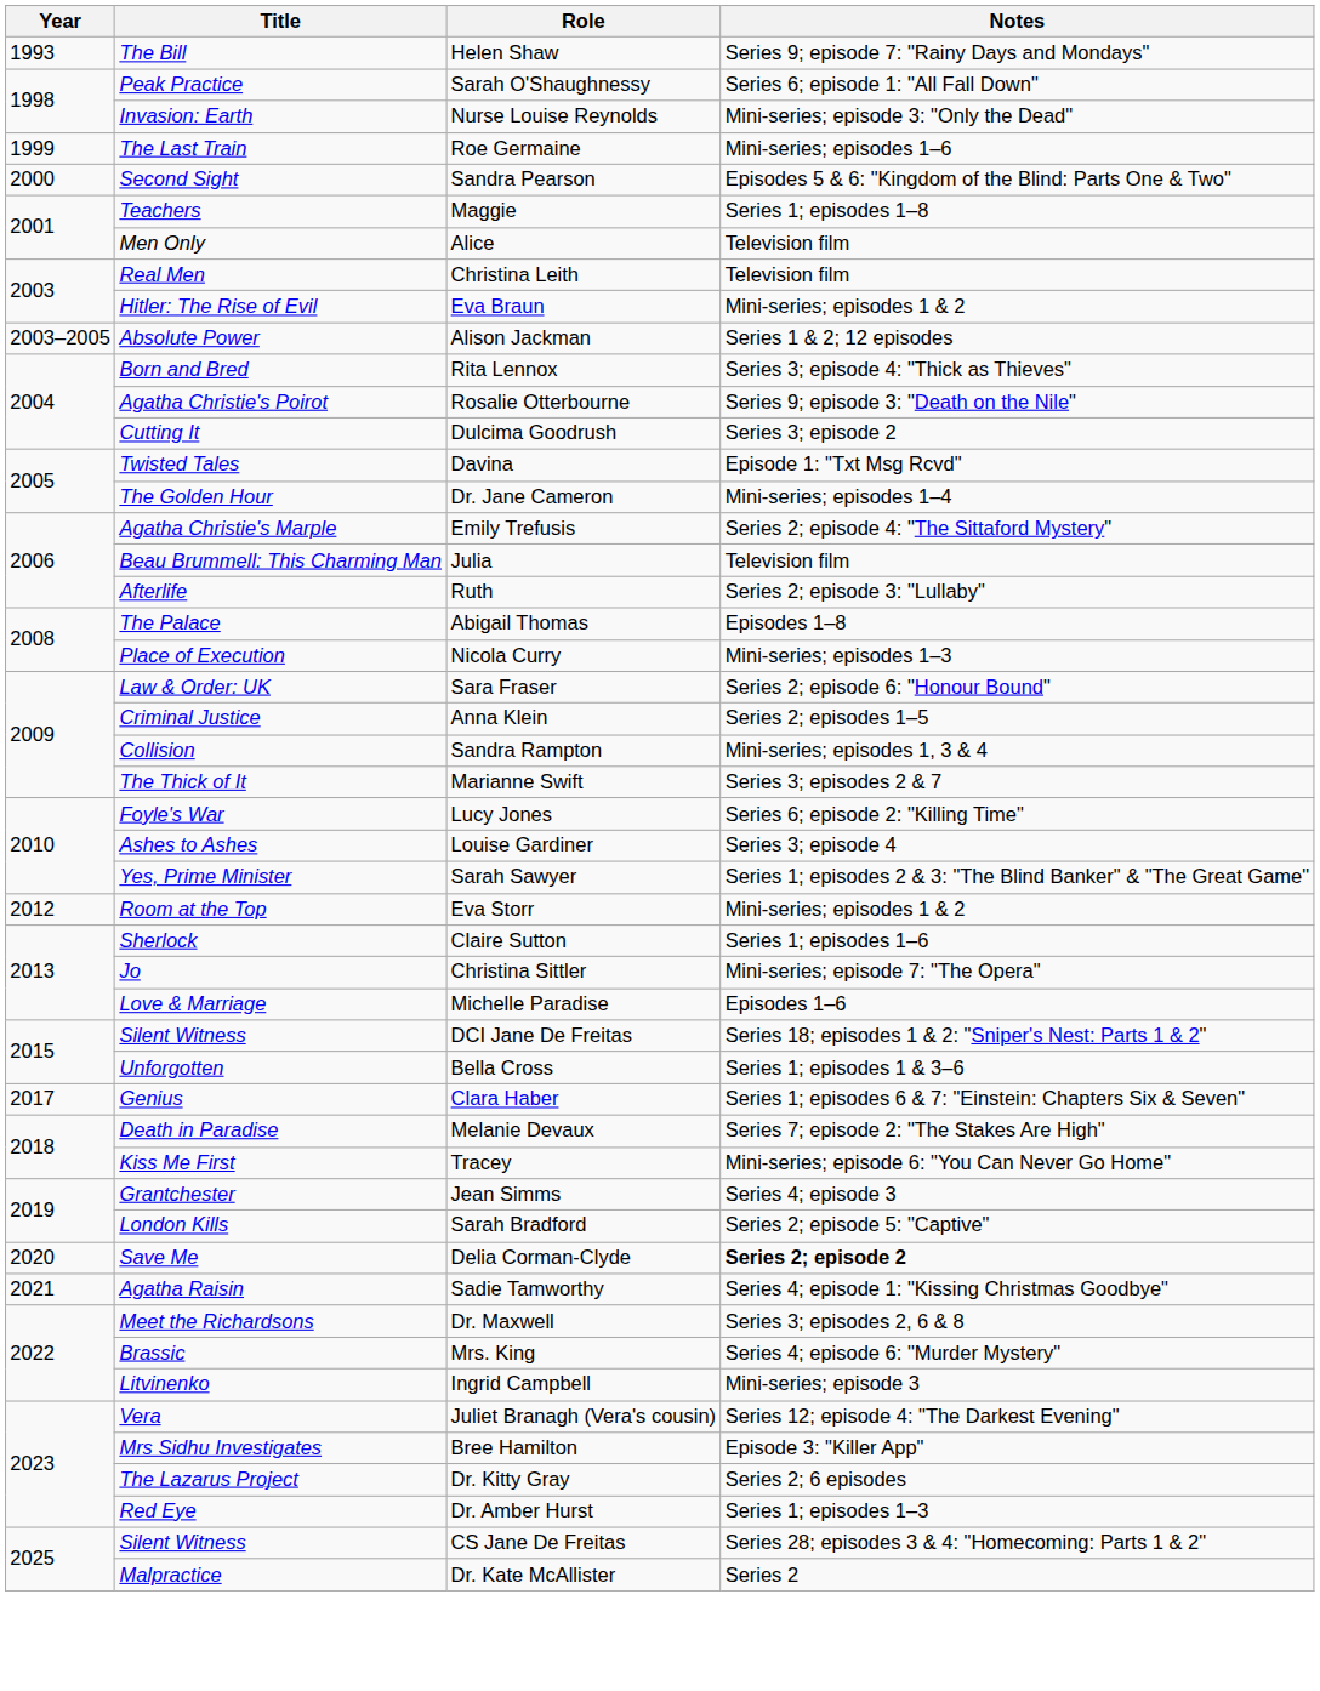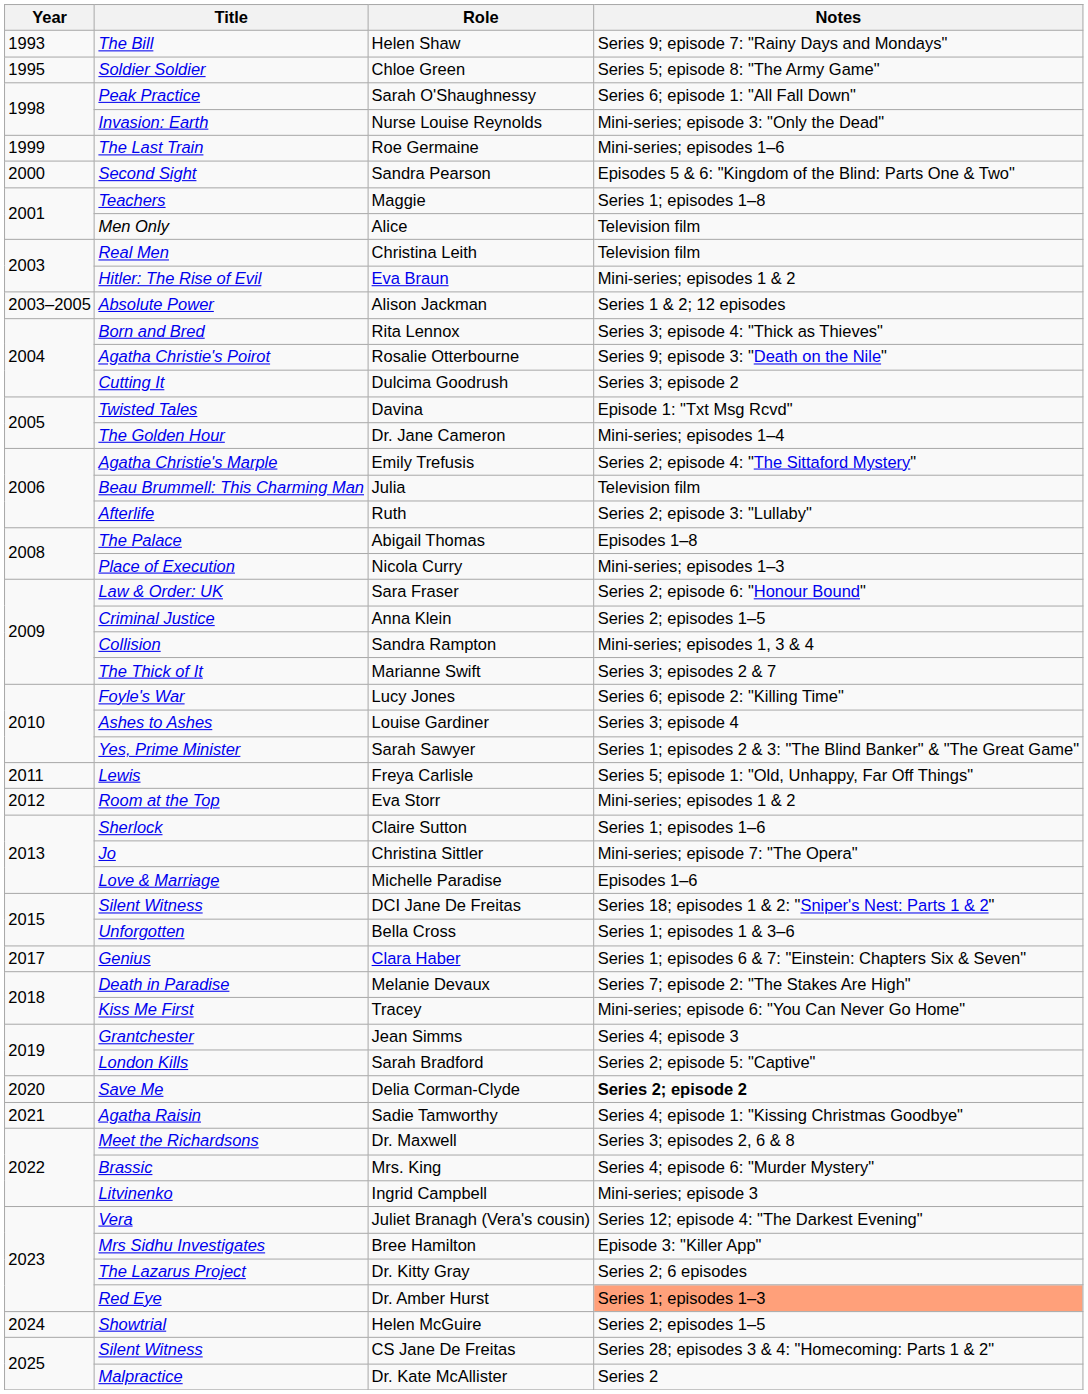 <table class="wikitable sortable">
 <tr>
 <th>Year</th>
 <th>Title</th>
 <th>Role</th>
 <th class="unsortable">Notes</th>
 </tr>
 <tr>
 <td>1993</td>
 <td><em><a href='#'>The Bill</a></em></td>
 <td>Helen Shaw</td>
 <td>Series 9; episode 7: "Rainy Days and Mondays"</td>
+</tr>
+<tr>
+<td>1995</td>
+<td><em><a href='#'>Soldier Soldier</a></em></td>
+<td>Chloe Green</td>
+<td>Series 5; episode 8: "The Army Game"</td>
 </tr>
 <tr>
 <td rowspan=2>1998</td>
 <td><em><a href='#'>Peak Practice</a></em></td>
 <td>Sarah O'Shaughnessy</td>
 <td>Series 6; episode 1: "All Fall Down"</td>
 </tr>
 <tr>
 <td><a href='#'><em>Invasion: Earth</em></a></td>
 <td>Nurse Louise Reynolds</td>
 <td>Mini-series; episode 3: "Only the Dead"</td>
 </tr>
 <tr>
 <td>1999</td>
 <td><a href='#'><em>The Last Train</em></a></td>
 <td>Roe Germaine</td>
 <td>Mini-series; episodes 1–6</td>
 </tr>
 <tr>
 <td>2000</td>
 <td><em><a href='#'>Second Sight</a></em></td>
 <td>Sandra Pearson</td>
 <td>Episodes 5 & 6: "Kingdom of the Blind: Parts One & Two"</td>
 </tr>
 <tr>
 <td rowspan=2>2001</td>
 <td><em><a href='#'>Teachers</a></em></td>
 <td>Maggie</td>
 <td>Series 1; episodes 1–8</td>
 </tr>
 <tr>
 <td><em>Men Only</em></td>
 <td>Alice</td>
 <td>Television film</td>
 </tr>
 <tr>
 <td rowspan=2>2003</td>
 <td><em><a href='#'>Real Men</a></em></td>
 <td>Christina Leith</td>
 <td>Television film</td>
 </tr>
 <tr>
 <td><em><a href='#'>Hitler: The Rise of Evil</a></em></td>
 <td><a href='#'>Eva Braun</a></td>
 <td>Mini-series; episodes 1 & 2</td>
 </tr>
 <tr>
 <td>2003–2005</td>
 <td><em><a href='#'>Absolute Power</a></em></td>
 <td>Alison Jackman</td>
 <td>Series 1 & 2; 12 episodes</td>
 </tr>
 <tr>
 <td rowspan=3>2004</td>
 <td><em><a href='#'>Born and Bred</a></em></td>
 <td>Rita Lennox</td>
 <td>Series 3; episode 4: "Thick as Thieves"</td>
 </tr>
 <tr>
 <td><em><a href='#'>Agatha Christie's Poirot</a></em></td>
 <td>Rosalie Otterbourne</td>
 <td>Series 9; episode 3: "<a href='#'>Death on the Nile</a>"</td>
 </tr>
 <tr>
 <td><em><a href='#'>Cutting It</a></em></td>
 <td>Dulcima Goodrush</td>
 <td>Series 3; episode 2</td>
 </tr>
 <tr>
 <td rowspan=2>2005</td>
 <td><em><a href='#'>Twisted Tales</a></em></td>
 <td>Davina</td>
 <td>Episode 1: "Txt Msg Rcvd"</td>
 </tr>
 <tr>
 <td><em><a href='#'>The Golden Hour</a></em></td>
 <td>Dr. Jane Cameron</td>
 <td>Mini-series; episodes 1–4</td>
 </tr>
 <tr>
 <td rowspan=3>2006</td>
 <td><em><a href='#'>Agatha Christie's Marple</a></em></td>
 <td>Emily Trefusis</td>
 <td>Series 2; episode 4: "<a href='#'>The Sittaford Mystery</a>"</td>
 </tr>
 <tr>
 <td><em><a href='#'>Beau Brummell: This Charming Man</a></em></td>
 <td>Julia</td>
 <td>Television film</td>
 </tr>
 <tr>
 <td><em><a href='#'>Afterlife</a></em></td>
 <td>Ruth</td>
 <td>Series 2; episode 3: "Lullaby"</td>
 </tr>
 <tr>
 <td rowspan=2>2008</td>
 <td><em><a href='#'>The Palace</a></em></td>
 <td>Abigail Thomas</td>
 <td>Episodes 1–8</td>
 </tr>
 <tr>
 <td><em><a href='#'>Place of Execution</a></em></td>
 <td>Nicola Curry</td>
 <td>Mini-series; episodes 1–3</td>
 </tr>
 <tr>
 <td rowspan=4>2009</td>
 <td><em><a href='#'>Law & Order: UK</a></em></td>
 <td>Sara Fraser</td>
 <td>Series 2; episode 6: "<a href='#'>Honour Bound</a>"</td>
 </tr>
 <tr>
 <td><em><a href='#'>Criminal Justice</a></em></td>
 <td>Anna Klein</td>
 <td>Series 2; episodes 1–5</td>
 </tr>
 <tr>
 <td><em><a href='#'>Collision</a></em></td>
 <td>Sandra Rampton</td>
 <td>Mini-series; episodes 1, 3 & 4</td>
 </tr>
 <tr>
 <td><em><a href='#'>The Thick of It</a></em></td>
 <td>Marianne Swift</td>
 <td>Series 3; episodes 2 & 7</td>
 </tr>
 <tr>
 <td rowspan=3>2010</td>
 <td><em><a href='#'>Foyle's War</a></em></td>
 <td>Lucy Jones</td>
 <td>Series 6; episode 2: "Killing Time"</td>
 </tr>
 <tr>
 <td><em><a href='#'>Ashes to Ashes</a></em></td>
 <td>Louise Gardiner</td>
 <td>Series 3; episode 4</td>
 </tr>
 <tr>
 <td><em><a href='#'>Yes, Prime Minister</a></em></td>
 <td>Sarah Sawyer</td>
 <td>Series 1; episodes 2 & 3: "The Blind Banker" & "The Great Game"</td>
 </tr>
 <tr>
+<td>2011</td>
+<td><em><a href='#'>Lewis</a></em></td>
+<td>Freya Carlisle</td>
+<td>Series 5; episode 1: "Old, Unhappy, Far Off Things"</td>
+</tr>
+<tr>
 <td>2012</td>
 <td><em><a href='#'>Room at the Top</a></em></td>
 <td>Eva Storr</td>
 <td>Mini-series; episodes 1 & 2</td>
 </tr>
 <tr>
 <td rowspan=3>2013</td>
 <td><em><a href='#'>Sherlock</a></em></td>
 <td>Claire Sutton</td>
 <td>Series 1; episodes 1–6</td>
 </tr>
 <tr>
 <td><em><a href='#'>Jo</a></em></td>
 <td>Christina Sittler</td>
 <td>Mini-series; episode 7: "The Opera"</td>
 </tr>
 <tr>
 <td><em><a href='#'>Love & Marriage</a></em></td>
 <td>Michelle Paradise</td>
 <td>Episodes 1–6</td>
 </tr>
 <tr>
 <td rowspan=2>2015</td>
 <td><em><a href='#'>Silent Witness</a></em></td>
 <td>DCI Jane De Freitas</td>
 <td>Series 18; episodes 1 & 2: "<a href='#'>Sniper's Nest: Parts 1 & 2</a>"</td>
 </tr>
 <tr>
 <td><em><a href='#'>Unforgotten</a></em></td>
 <td>Bella Cross</td>
 <td>Series 1; episodes 1 & 3–6</td>
 </tr>
 <tr>
 <td>2017</td>
 <td><em><a href='#'>Genius</a></em></td>
 <td><a href='#'>Clara Haber</a></td>
 <td>Series 1; episodes 6 & 7: "Einstein: Chapters Six & Seven"</td>
 </tr>
 <tr>
 <td rowspan=2>2018</td>
 <td><em><a href='#'>Death in Paradise</a></em></td>
 <td>Melanie Devaux</td>
 <td>Series 7; episode 2: "The Stakes Are High"</td>
 </tr>
 <tr>
 <td><em><a href='#'>Kiss Me First</a></em></td>
 <td>Tracey</td>
 <td>Mini-series; episode 6: "You Can Never Go Home"</td>
 </tr>
 <tr>
 <td rowspan=2>2019</td>
 <td><em><a href='#'>Grantchester</a></em></td>
 <td>Jean Simms</td>
 <td>Series 4; episode 3</td>
 </tr>
 <tr>
 <td><em><a href='#'>London Kills</a></em></td>
 <td>Sarah Bradford</td>
 <td>Series 2; episode 5: "Captive"</td>
 </tr>
 <tr>
 <td>2020</td>
 <td><em><a href='#'>Save Me</a></em></td>
 <td>Delia Corman-Clyde</td>
 <td><strong>Series 2; episode 2</strong></td>
 </tr>
 <tr>
 <td>2021</td>
 <td><em><a href='#'>Agatha Raisin</a></em></td>
 <td>Sadie Tamworthy</td>
 <td>Series 4; episode 1: "Kissing Christmas Goodbye"</td>
 </tr>
 <tr>
 <td rowspan=3>2022</td>
 <td><em><a href='#'>Meet the Richardsons</a></em></td>
 <td>Dr. Maxwell</td>
 <td>Series 3; episodes 2, 6 & 8</td>
 </tr>
 <tr>
 <td><em><a href='#'>Brassic</a></em></td>
 <td>Mrs. King</td>
 <td>Series 4; episode 6: "Murder Mystery"</td>
 </tr>
 <tr>
 <td><em><a href='#'>Litvinenko</a></em></td>
 <td>Ingrid Campbell</td>
 <td>Mini-series; episode 3</td>
 </tr>
 <tr>
 <td rowspan=4>2023</td>
 <td><em><a href='#'>Vera</a></em></td>
 <td>Juliet Branagh (Vera's cousin)</td>
 <td>Series 12; episode 4: "The Darkest Evening"</td>
 </tr>
 <tr>
 <td><em><a href='#'>Mrs Sidhu Investigates</a></em></td>
 <td>Bree Hamilton</td>
 <td>Episode 3: "Killer App"</td>
 </tr>
 <tr>
 <td><em><a href='#'>The Lazarus Project</a></em></td>
 <td>Dr. Kitty Gray</td>
 <td>Series 2; 6 episodes</td>
 </tr>
 <tr>
 <td><em><a href='#'>Red Eye</a></em></td>
 <td>Dr. Amber Hurst</td>
-<td>Series 1; episodes 1–3</td>
+<td style="background: lightsalmon;">Series 1; episodes 1–3</td>
+</tr>
+<tr>
+<td>2024</td>
+<td><em><a href='#'>Showtrial</a></em></td>
+<td>Helen McGuire</td>
+<td>Series 2; episodes 1–5</td>
 </tr>
 <tr>
 <td rowspan=2>2025</td>
 <td><em><a href='#'>Silent Witness</a></em></td>
 <td>CS Jane De Freitas</td>
 <td>Series 28; episodes 3 & 4: "Homecoming: Parts 1 & 2"</td>
 </tr>
 <tr>
 <td><em><a href='#'>Malpractice</a></em></td>
 <td>Dr. Kate McAllister</td>
 <td>Series 2</td>
 </tr>
 </table>
